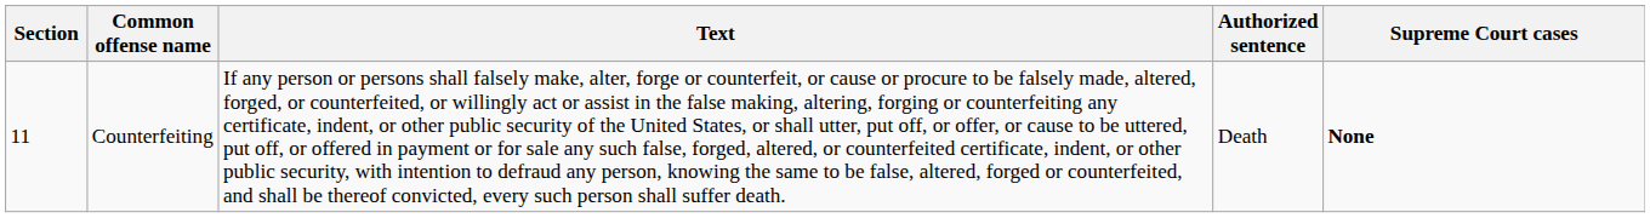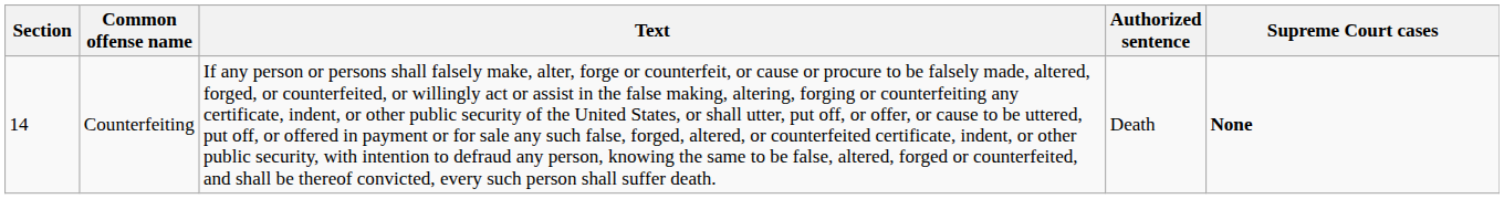 <table class="wikitable" style="width:100%">
 <tr>
 <th scope=col width="5%">Section</th>
 <th scope=col width="8%">Common offense name</th>
 <th scope=col width="62%">Text</th>
 <th scope=col widht="5%">Authorized sentence</th>
 <th scope=col width="20%">Supreme Court cases</th>
 </tr>
 <tr>
-<td>11</td>
+<td>14</td>
 <td>Counterfeiting</td>
 <td>If any person or persons shall falsely make, alter, forge or counterfeit, or cause or procure to be falsely made, altered, forged, or counterfeited, or willingly act or assist in the false making, altering, forging or counterfeiting any certificate, indent, or other public security of the United States, or shall utter, put off, or offer, or cause to be uttered, put off, or offered in payment or for sale any such false, forged, altered, or counterfeited certificate, indent, or other public security, with intention to defraud any person, knowing the same to be false, altered, forged or counterfeited, and shall be thereof convicted, every such person shall suffer death.</td>
 <td>Death</td>
 <td><strong>None</strong></td>
 </tr>
 </table>
